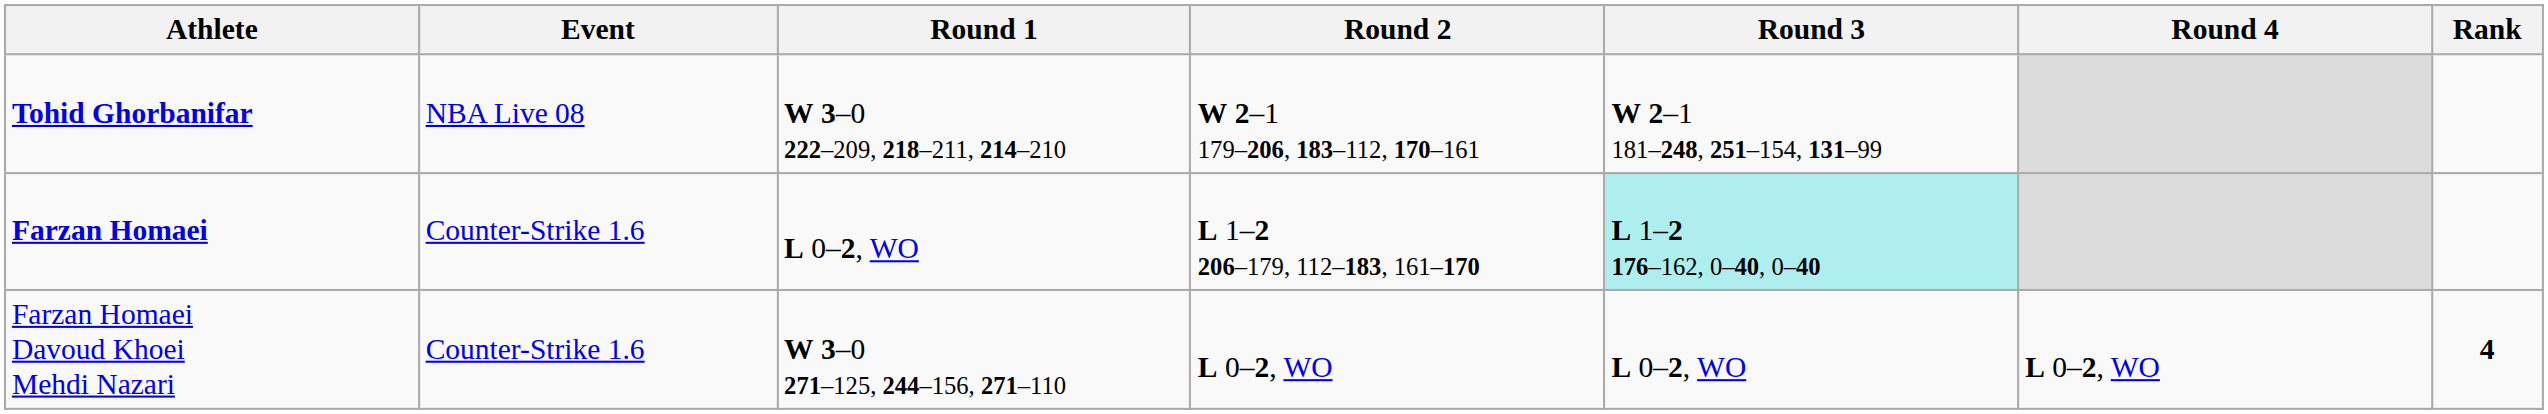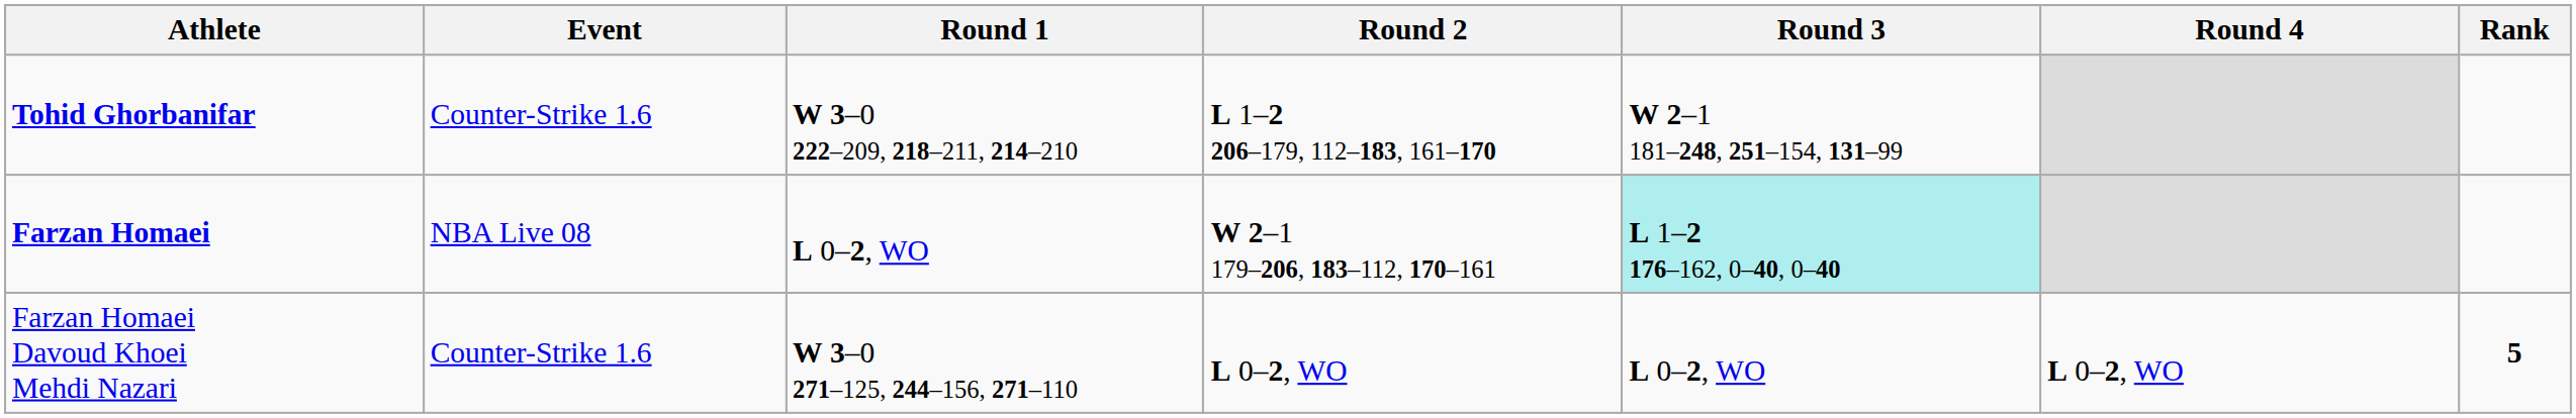 <table class="wikitable" width="98%" style="text-align:left; font-size:90%">
 <tr>
 <th width="15%">Athlete</th>
 <th width="13%">Event</th>
 <th width="15%">Round 1</th>
 <th width="15%">Round 2</th>
 <th width="15%">Round 3</th>
 <th width="15%">Round 4</th>
 <th width="4%">Rank</th>
 </tr>
 <tr>
 <td><strong><a href='#'>Tohid Ghorbanifar</a></strong></td>
-<td><a href='#'>NBA Live 08</a></td>
+<td><a href='#'>Counter-Strike 1.6</a></td>
 <td><br><strong>W</strong> <strong>3</strong>–0<br><small><strong>222</strong>–209, <strong>218</strong>–211, <strong>214</strong>–210</small></td>
-<td><br><strong>W</strong> <strong>2</strong>–1<br><small>179–<strong>206</strong>, <strong>183</strong>–112, <strong>170</strong>–161</small></td>
+<td><br><strong>L</strong> 1–<strong>2</strong><br><small><strong>206</strong>–179, 112–<strong>183</strong>, 161–<strong>170</strong></small></td>
 <td><br><strong>W</strong> <strong>2</strong>–1<br><small>181–<strong>248</strong>, <strong>251</strong>–154, <strong>131</strong>–99</small></td>
 <td bgcolor=#DCDCDC></td>
 <td align=center></td>
 </tr>
 <tr>
 <td><strong><a href='#'>Farzan Homaei</a></strong></td>
-<td><a href='#'>Counter-Strike 1.6</a></td>
+<td><a href='#'>NBA Live 08</a></td>
 <td><br><strong>L</strong> 0–<strong>2</strong>, <a href='#'>WO</a></td>
-<td><br><strong>L</strong> 1–<strong>2</strong><br><small><strong>206</strong>–179, 112–<strong>183</strong>, 161–<strong>170</strong></small></td>
+<td><br><strong>W</strong> <strong>2</strong>–1<br><small>179–<strong>206</strong>, <strong>183</strong>–112, <strong>170</strong>–161</small></td>
 <td style="background: paleturquoise;"><br><strong>L</strong> 1–<strong>2</strong><br><small><strong>176</strong>–162, 0–<strong>40</strong>, 0–<strong>40</strong></small></td>
 <td bgcolor=#DCDCDC></td>
 <td align=center></td>
 </tr>
 <tr>
 <td><a href='#'>Farzan Homaei</a><br><a href='#'>Davoud Khoei</a><br><a href='#'>Mehdi Nazari</a></td>
 <td><a href='#'>Counter-Strike 1.6</a></td>
 <td><br><strong>W</strong> <strong>3</strong>–0<br><small><strong>271</strong>–125, <strong>244</strong>–156, <strong>271</strong>–110</small></td>
 <td><br><strong>L</strong> 0–<strong>2</strong>, <a href='#'>WO</a></td>
 <td><br><strong>L</strong> 0–<strong>2</strong>, <a href='#'>WO</a></td>
 <td><br><strong>L</strong> 0–<strong>2</strong>, <a href='#'>WO</a></td>
-<td align=center><strong>4</strong></td>
+<td align=center><strong>5</strong></td>
 </tr>
 </table>
